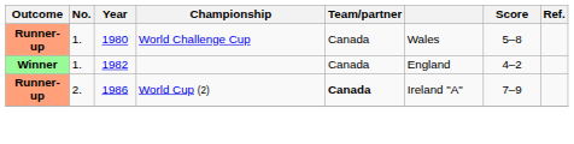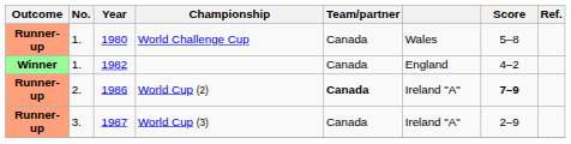 <table class="sortable wikitable plainrowheaders">
 <tr>
 <th scope="col" width="80">Outcome</th>
 <th scope="col" width="5">No.</th>
 <th scope="col" width="50">Year</th>
 <th scope="col" width="250">Championship</th>
 <th scope="col" width="100">Team/partner</th>
 <th scope="col" width="100"></th>
 <th scope="col" align="center" width="70">Score</th>
 <th scope="col" class="unsortable" width="30">Ref.</th>
 </tr>
 <tr>
 <th scope="row" style="background:#ffa07a;">Runner-up</th>
 <td>1.</td>
 <td align="center"><a href='#'>1980</a></td>
 <td><a href='#'>World Challenge Cup</a></td>
 <td> Canada</td>
 <td> Wales</td>
 <td align="center">5–8</td>
 <td align="center"></td>
 </tr>
 <tr>
 <th scope="row" style="background:#98FB98">Winner</th>
 <td>1.</td>
 <td align="center"><a href='#'>1982</a></td>
 <td></td>
 <td> Canada</td>
 <td> England</td>
 <td align="center">4–2</td>
 <td align="center"></td>
 </tr>
 <tr>
 <th scope="row" style="background:#ffa07a;">Runner-up</th>
 <td>2.</td>
 <td align="center"><a href='#'>1986</a></td>
 <td><a href='#'>World Cup</a> <small>(2)</small></td>
 <td><strong> Canada</strong></td>
 <td> Ireland "A"</td>
-<td align="center">7–9</td>
+<td align="center"><strong>7–9</strong></td>
+<td align="center"></td>
+</tr>
+<tr>
+<th scope="row" style="background:#ffa07a;">Runner-up</th>
+<td>3.</td>
+<td align="center"><a href='#'>1987</a></td>
+<td><a href='#'>World Cup</a> <small>(3)</small></td>
+<td> Canada</td>
+<td> Ireland "A"</td>
+<td align="center">2–9</td>
 <td align="center"></td>
 </tr>
 <tr>
 </tr>
 </table>
